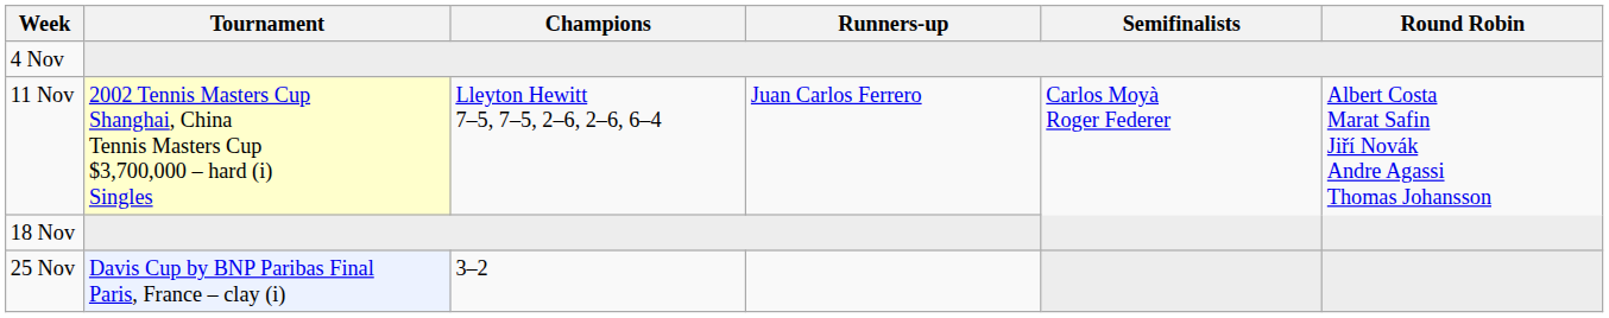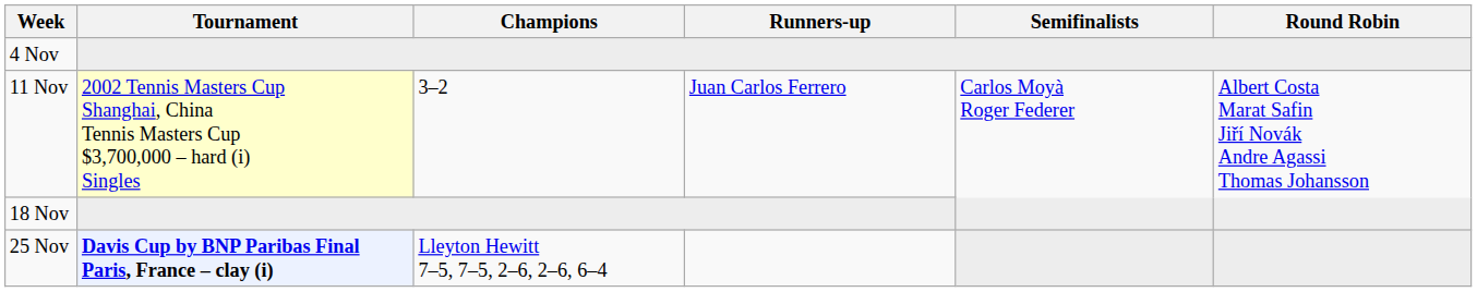 <table class=wikitable style=font-size:95%>
 <tr>
 <th style="width:48px;">Week</th>
 <th style="width:250px;">Tournament</th>
 <th style="width:200px;">Champions</th>
 <th style="width:200px;">Runners-up</th>
 <th style="width:190px;">Semifinalists</th>
 <th style="width:190px;">Round Robin</th>
 </tr>
 <tr valign=top>
 <td rowspan=1>4 Nov</td>
 <td colspan=5 bgcolor="#ededed"></td>
 </tr>
 <tr valign=top>
 <td>11 Nov</td>
 <td bgcolor=#FFFFCC><a href='#'>2002 Tennis Masters Cup</a><br> <a href='#'>Shanghai</a>, China<br>Tennis Masters Cup<br>$3,700,000 – hard (i) <br> <a href='#'>Singles</a></td>
-<td> <a href='#'>Lleyton Hewitt</a> <br>7–5, 7–5, 2–6, 2–6, 6–4</td>
+<td> 3–2</td>
 <td> <a href='#'>Juan Carlos Ferrero</a></td>
 <td rowspan=2> <a href='#'>Carlos Moyà</a> <br> <a href='#'>Roger Federer</a></td>
 <td rowspan=2> <a href='#'>Albert Costa</a> <br>  <a href='#'>Marat Safin</a> <br> <a href='#'>Jiří Novák</a>  <br>  <a href='#'>Andre Agassi</a> <br> <a href='#'>Thomas Johansson</a></td>
 </tr>
 <tr valign=top>
 <td rowspan=1>18 Nov</td>
 <td colspan=5 bgcolor="#ededed"></td>
 </tr>
 <tr valign=top>
 <td>25 Nov</td>
-<td style="background:#ECF2FF;"><a href='#'>Davis Cup by BNP Paribas Final</a><br><a href='#'>Paris</a>, France – clay (i)</td>
-<td> 3–2</td>
+<td style="background:#ECF2FF;"><strong><a href='#'>Davis Cup by BNP Paribas Final</a><br><a href='#'>Paris</a>, France – clay (i)</strong></td>
+<td> <a href='#'>Lleyton Hewitt</a> <br>7–5, 7–5, 2–6, 2–6, 6–4</td>
 <td></td>
 <td bgcolor=#ededed></td>
 <td bgcolor=#ededed></td>
 </tr>
 </table>
